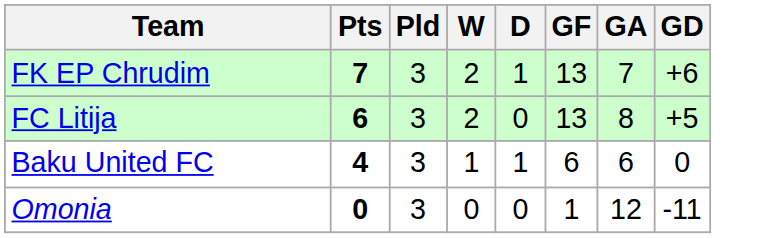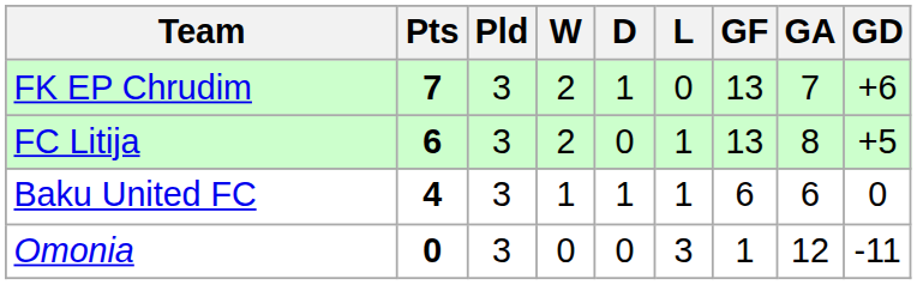 <table class="wikitable" style="text-align: center;">
 <tr>
 <th width="175">Team</th>
 <th width="20">Pts</th>
 <th width="20">Pld</th>
 <th width="20">W</th>
 <th width="20">D</th>
+<th width="20">L</th>
 <th width="20">GF</th>
 <th width="20">GA</th>
 <th width="20">GD</th>
 </tr>
 <tr bgcolor=#ccffcc>
 <td align="left"> <a href='#'>FK EP Chrudim</a></td>
 <td><strong>7</strong></td>
 <td>3</td>
 <td>2</td>
 <td>1</td>
+<td>0</td>
 <td>13</td>
 <td>7</td>
 <td>+6</td>
 </tr>
 <tr bgcolor=#ccffcc>
 <td align="left"> <a href='#'>FC Litija</a></td>
 <td><strong>6</strong></td>
 <td>3</td>
 <td>2</td>
 <td>0</td>
+<td>1</td>
 <td>13</td>
 <td>8</td>
 <td>+5</td>
 </tr>
 <tr bgcolor=ffffff>
 <td align="left"> <a href='#'>Baku United FC</a></td>
 <td><strong>4</strong></td>
 <td>3</td>
+<td>1</td>
 <td>1</td>
 <td>1</td>
 <td>6</td>
 <td>6</td>
 <td>0</td>
 </tr>
 <tr bgcolor=ffffff>
 <td align="left"> <em><a href='#'>Omonia</a></em></td>
 <td><strong>0</strong></td>
 <td>3</td>
 <td>0</td>
 <td>0</td>
+<td>3</td>
 <td>1</td>
 <td>12</td>
 <td>-11</td>
 </tr>
 </table>
